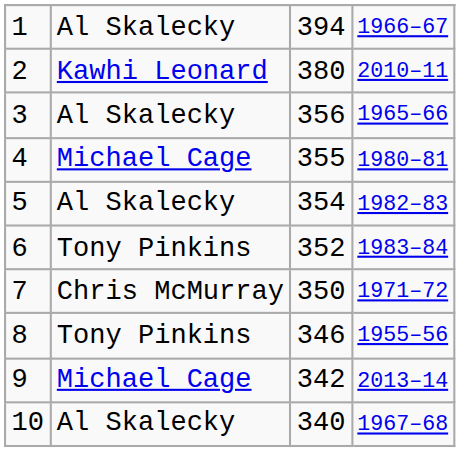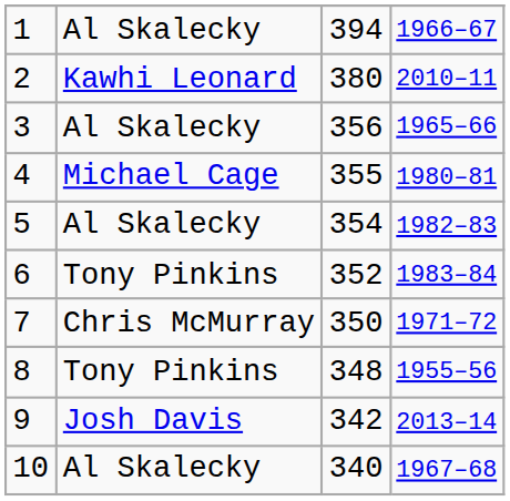 <table class="wikitable">
 <tr>
 </tr>
 <tr>
 <td>1</td>
 <td>Al Skalecky</td>
 <td>394</td>
 <td style="font-size:80%;"><a href='#'>1966–67</a></td>
 </tr>
 <tr>
 <td>2</td>
 <td><a href='#'>Kawhi Leonard</a></td>
 <td>380</td>
 <td style="font-size:80%;"><a href='#'>2010–11</a></td>
 </tr>
 <tr>
 <td>3</td>
 <td>Al Skalecky</td>
 <td>356</td>
 <td style="font-size:80%;"><a href='#'>1965–66</a></td>
 </tr>
 <tr>
 <td>4</td>
 <td><a href='#'>Michael Cage</a></td>
 <td>355</td>
 <td style="font-size:80%;"><a href='#'>1980–81</a></td>
 </tr>
 <tr>
 <td>5</td>
 <td>Al Skalecky</td>
 <td>354</td>
 <td style="font-size:80%;"><a href='#'>1982–83</a></td>
 </tr>
 <tr>
 <td>6</td>
 <td>Tony Pinkins</td>
 <td>352</td>
 <td style="font-size:80%;"><a href='#'>1983–84</a></td>
 </tr>
 <tr>
 <td>7</td>
 <td>Chris McMurray</td>
 <td>350</td>
 <td style="font-size:80%;"><a href='#'>1971–72</a></td>
 </tr>
 <tr>
 <td>8</td>
 <td>Tony Pinkins</td>
-<td>346</td>
+<td>348</td>
 <td style="font-size:80%;"><a href='#'>1955–56</a></td>
 </tr>
 <tr>
 <td>9</td>
-<td><a href='#'>Michael Cage</a></td>
+<td><a href='#'>Josh Davis</a></td>
 <td>342</td>
 <td style="font-size:80%;"><a href='#'>2013–14</a></td>
 </tr>
 <tr>
 <td>10</td>
 <td>Al Skalecky</td>
 <td>340</td>
 <td style="font-size:80%;"><a href='#'>1967–68</a></td>
 </tr>
 </table>
